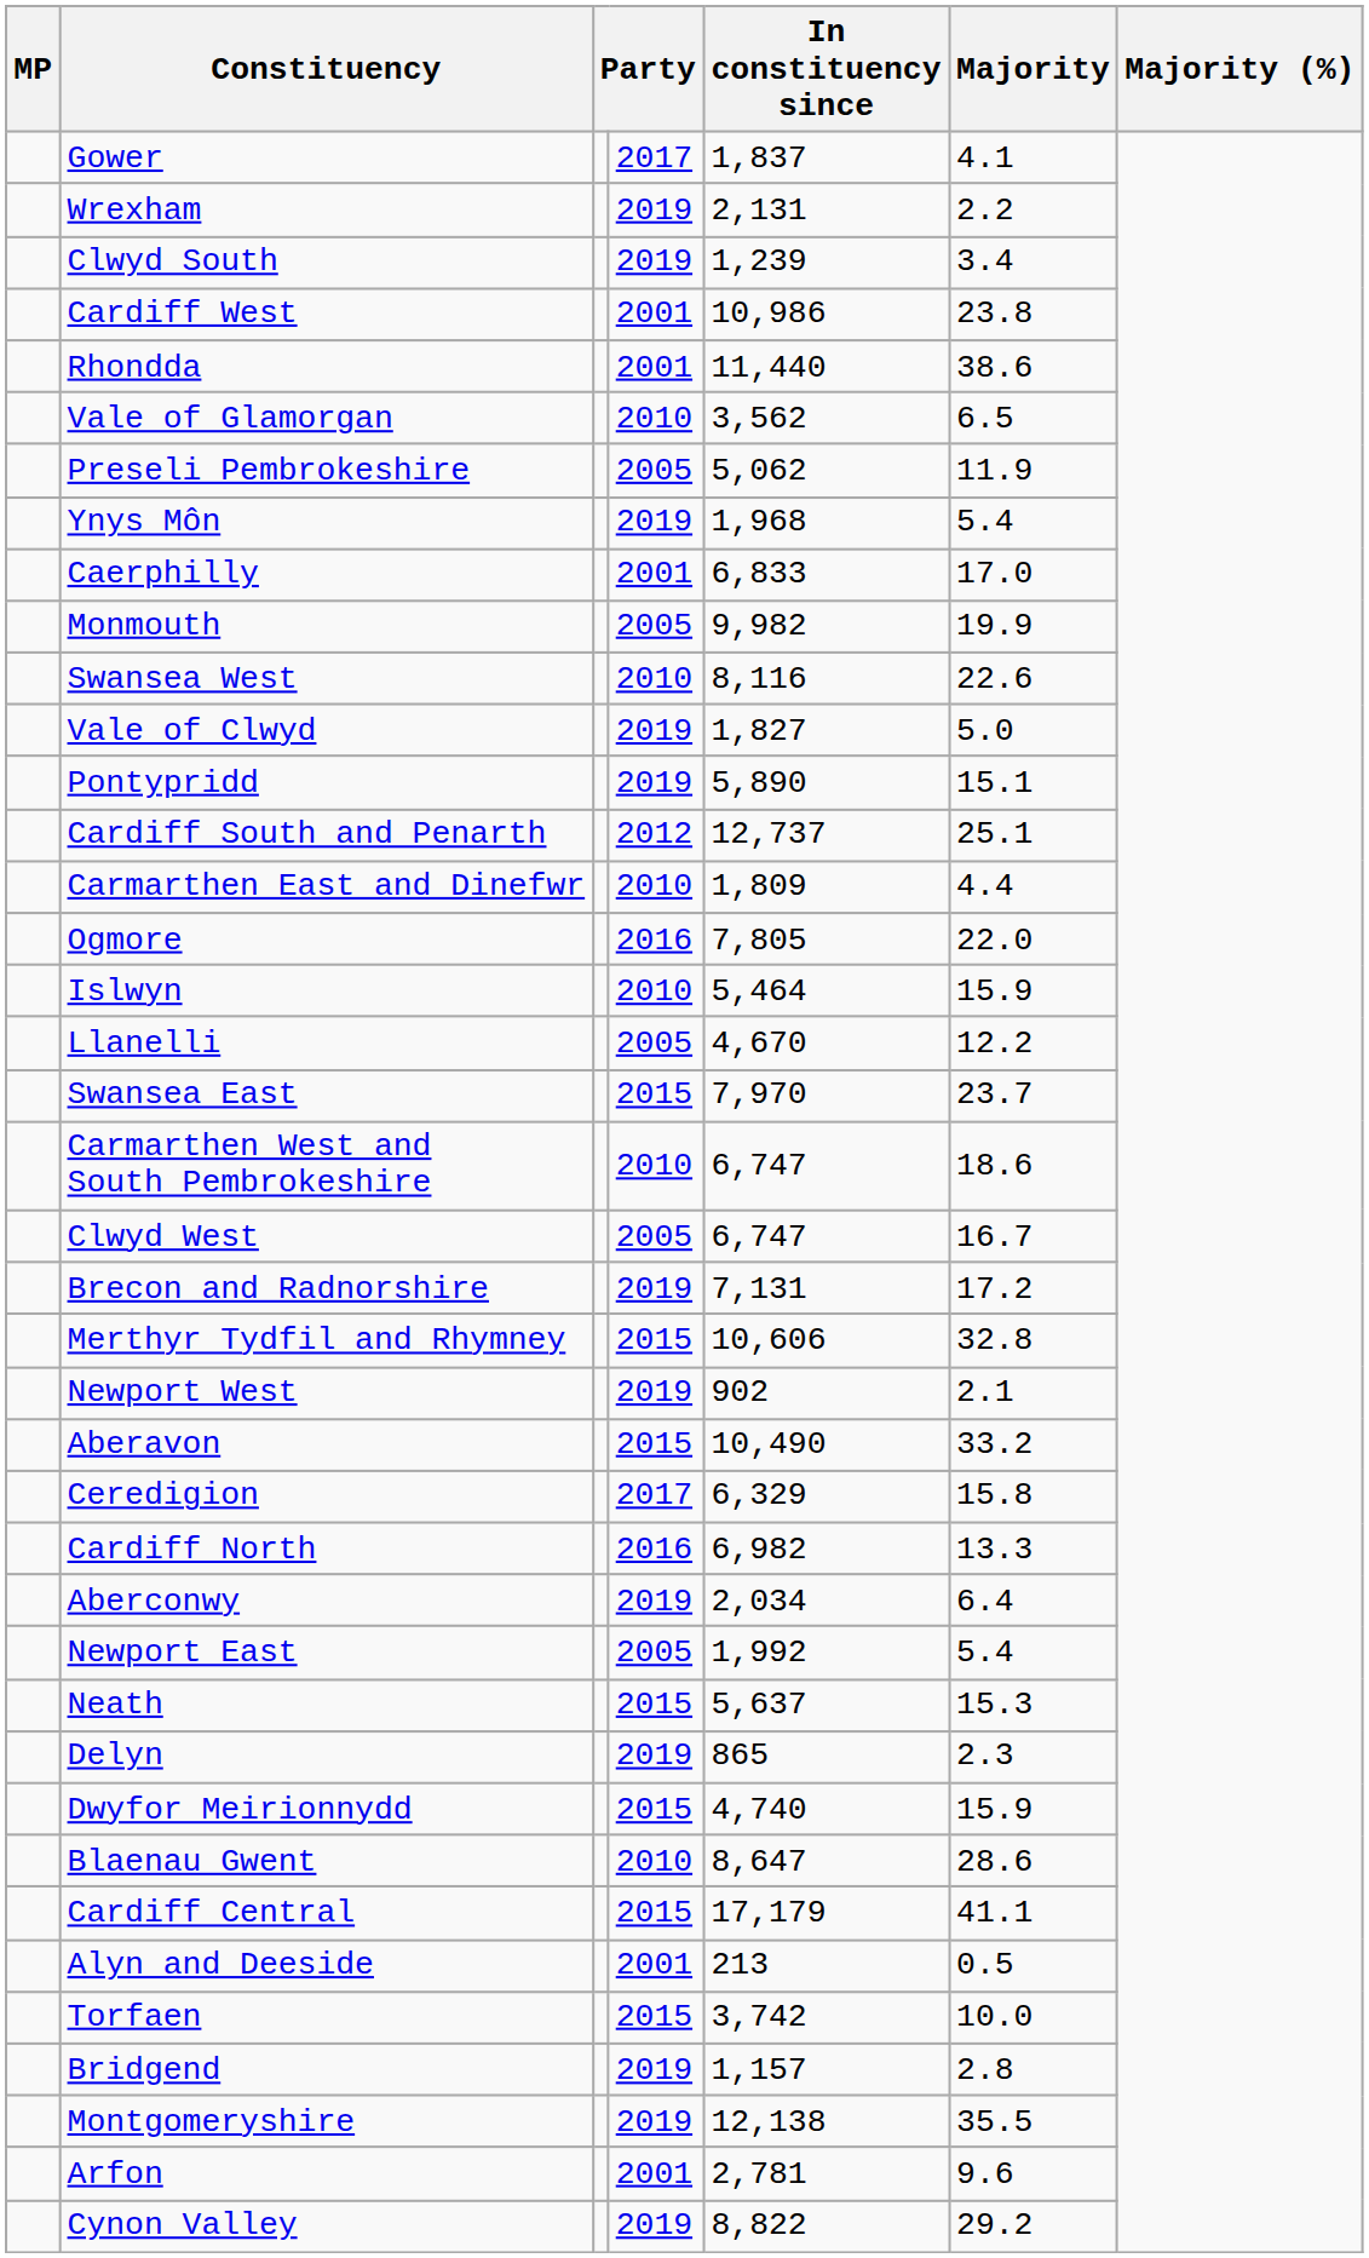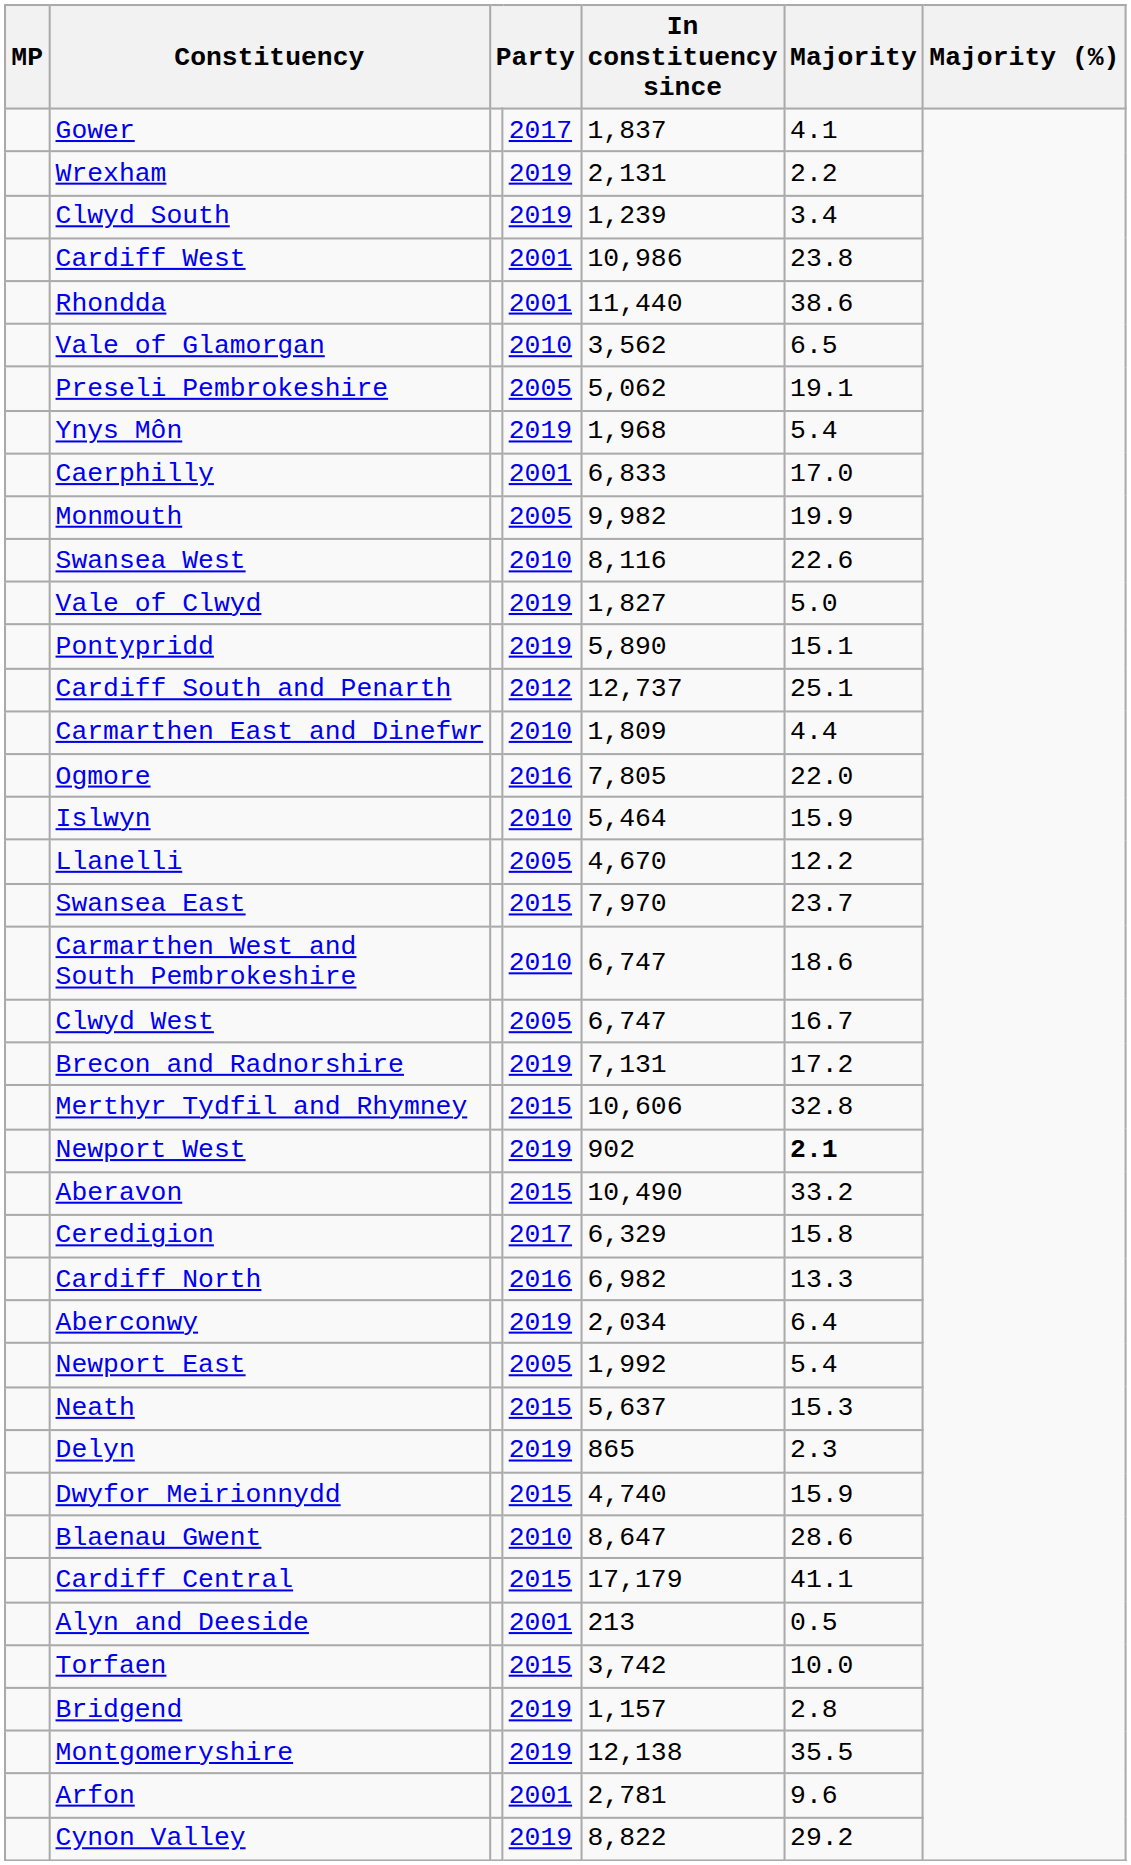 <table class="wikitable sortable">
 <tr>
 <th>MP</th>
 <th>Constituency</th>
 <th colspan=2>Party</th>
 <th>In<br>constituency<br>since</th>
 <th>Majority</th>
 <th>Majority (%)</th>
 </tr>
 <tr>
 <td></td>
 <td><a href='#'>Gower</a></td>
 <td></td>
 <td><a href='#'>2017</a></td>
 <td>1,837</td>
 <td>4.1</td>
 </tr>
 <tr>
 <td></td>
 <td><a href='#'>Wrexham</a></td>
 <td></td>
 <td><a href='#'>2019</a></td>
 <td>2,131</td>
 <td>2.2</td>
 </tr>
 <tr>
 <td></td>
 <td><a href='#'>Clwyd South</a></td>
 <td></td>
 <td><a href='#'>2019</a></td>
 <td>1,239</td>
 <td>3.4</td>
 </tr>
 <tr>
 <td></td>
 <td><a href='#'>Cardiff West</a></td>
 <td></td>
 <td><a href='#'>2001</a></td>
 <td>10,986</td>
 <td>23.8</td>
 </tr>
 <tr>
 <td></td>
 <td><a href='#'>Rhondda</a></td>
 <td></td>
 <td><a href='#'>2001</a></td>
 <td>11,440</td>
 <td>38.6</td>
 </tr>
 <tr>
 <td></td>
 <td><a href='#'>Vale of Glamorgan</a></td>
 <td></td>
 <td><a href='#'>2010</a></td>
 <td>3,562</td>
 <td>6.5</td>
 </tr>
 <tr>
 <td></td>
 <td><a href='#'>Preseli Pembrokeshire</a></td>
 <td></td>
 <td><a href='#'>2005</a></td>
 <td>5,062</td>
-<td>11.9</td>
+<td>19.1</td>
 </tr>
 <tr>
 <td></td>
 <td><a href='#'>Ynys Môn</a></td>
 <td></td>
 <td><a href='#'>2019</a></td>
 <td>1,968</td>
 <td>5.4</td>
 </tr>
 <tr>
 <td></td>
 <td><a href='#'>Caerphilly</a></td>
 <td></td>
 <td><a href='#'>2001</a></td>
 <td>6,833</td>
 <td>17.0</td>
 </tr>
 <tr>
 <td></td>
 <td><a href='#'>Monmouth</a></td>
 <td></td>
 <td><a href='#'>2005</a></td>
 <td>9,982</td>
 <td>19.9</td>
 </tr>
 <tr>
 <td></td>
 <td><a href='#'>Swansea West</a></td>
 <td></td>
 <td><a href='#'>2010</a></td>
 <td>8,116</td>
 <td>22.6</td>
 </tr>
 <tr>
 <td></td>
 <td><a href='#'>Vale of Clwyd</a></td>
 <td></td>
 <td><a href='#'>2019</a></td>
 <td>1,827</td>
 <td>5.0</td>
 </tr>
 <tr>
 <td></td>
 <td><a href='#'>Pontypridd</a></td>
 <td></td>
 <td><a href='#'>2019</a></td>
 <td>5,890</td>
 <td>15.1</td>
 </tr>
 <tr>
 <td></td>
 <td><a href='#'>Cardiff South and Penarth</a></td>
 <td></td>
 <td><a href='#'>2012</a></td>
 <td>12,737</td>
 <td>25.1</td>
 </tr>
 <tr>
 <td></td>
 <td><a href='#'>Carmarthen East and Dinefwr</a></td>
 <td></td>
 <td><a href='#'>2010</a></td>
 <td>1,809</td>
 <td>4.4</td>
 </tr>
 <tr>
 <td></td>
 <td><a href='#'>Ogmore</a></td>
 <td></td>
 <td><a href='#'>2016</a></td>
 <td>7,805</td>
 <td>22.0</td>
 </tr>
 <tr>
 <td></td>
 <td><a href='#'>Islwyn</a></td>
 <td></td>
 <td><a href='#'>2010</a></td>
 <td>5,464</td>
 <td>15.9</td>
 </tr>
 <tr>
 <td></td>
 <td><a href='#'>Llanelli</a></td>
 <td></td>
 <td><a href='#'>2005</a></td>
 <td>4,670</td>
 <td>12.2</td>
 </tr>
 <tr>
 <td></td>
 <td><a href='#'>Swansea East</a></td>
 <td></td>
 <td><a href='#'>2015</a></td>
 <td>7,970</td>
 <td>23.7</td>
 </tr>
 <tr>
 <td></td>
 <td><a href='#'>Carmarthen West and<br> South Pembrokeshire</a></td>
 <td></td>
 <td><a href='#'>2010</a></td>
 <td>6,747</td>
 <td>18.6</td>
 </tr>
 <tr>
 <td></td>
 <td><a href='#'>Clwyd West</a></td>
 <td></td>
 <td><a href='#'>2005</a></td>
 <td>6,747</td>
 <td>16.7</td>
 </tr>
 <tr>
 <td></td>
 <td><a href='#'>Brecon and Radnorshire</a></td>
 <td></td>
 <td><a href='#'>2019</a></td>
 <td>7,131</td>
 <td>17.2</td>
 </tr>
 <tr>
 <td></td>
 <td><a href='#'>Merthyr Tydfil and Rhymney</a></td>
 <td></td>
 <td><a href='#'>2015</a></td>
 <td>10,606</td>
 <td>32.8</td>
 </tr>
 <tr>
 <td></td>
 <td><a href='#'>Newport West</a></td>
 <td></td>
 <td><a href='#'>2019</a></td>
 <td>902</td>
-<td>2.1</td>
+<td><strong>2.1</strong></td>
 </tr>
 <tr>
 <td></td>
 <td><a href='#'>Aberavon</a></td>
 <td></td>
 <td><a href='#'>2015</a></td>
 <td>10,490</td>
 <td>33.2</td>
 </tr>
 <tr>
 <td></td>
 <td><a href='#'>Ceredigion</a></td>
 <td></td>
 <td><a href='#'>2017</a></td>
 <td>6,329</td>
 <td>15.8</td>
 </tr>
 <tr>
 <td></td>
 <td><a href='#'>Cardiff North</a></td>
 <td></td>
 <td><a href='#'>2016</a></td>
 <td>6,982</td>
 <td>13.3</td>
 </tr>
 <tr>
 <td></td>
 <td><a href='#'>Aberconwy</a></td>
 <td></td>
 <td><a href='#'>2019</a></td>
 <td>2,034</td>
 <td>6.4</td>
 </tr>
 <tr>
 <td></td>
 <td><a href='#'>Newport East</a></td>
 <td></td>
 <td><a href='#'>2005</a></td>
 <td>1,992</td>
 <td>5.4</td>
 </tr>
 <tr>
 <td></td>
 <td><a href='#'>Neath</a></td>
 <td></td>
 <td><a href='#'>2015</a></td>
 <td>5,637</td>
 <td>15.3</td>
 </tr>
 <tr>
 <td></td>
 <td><a href='#'>Delyn</a></td>
 <td></td>
 <td><a href='#'>2019</a></td>
 <td>865</td>
 <td>2.3</td>
 </tr>
 <tr>
 <td></td>
 <td><a href='#'>Dwyfor Meirionnydd</a></td>
 <td></td>
 <td><a href='#'>2015</a></td>
 <td>4,740</td>
 <td>15.9</td>
 </tr>
 <tr>
 <td></td>
 <td><a href='#'>Blaenau Gwent</a></td>
 <td></td>
 <td><a href='#'>2010</a></td>
 <td>8,647</td>
 <td>28.6</td>
 </tr>
 <tr>
 <td></td>
 <td><a href='#'>Cardiff Central</a></td>
 <td></td>
 <td><a href='#'>2015</a></td>
 <td>17,179</td>
 <td>41.1</td>
 </tr>
 <tr>
 <td></td>
 <td><a href='#'>Alyn and Deeside</a></td>
 <td></td>
 <td><a href='#'>2001</a></td>
 <td>213</td>
 <td>0.5</td>
 </tr>
 <tr>
 <td></td>
 <td><a href='#'>Torfaen</a></td>
 <td></td>
 <td><a href='#'>2015</a></td>
 <td>3,742</td>
 <td>10.0</td>
 </tr>
 <tr>
 <td></td>
 <td><a href='#'>Bridgend</a></td>
 <td></td>
 <td><a href='#'>2019</a></td>
 <td>1,157</td>
 <td>2.8</td>
 </tr>
 <tr>
 <td></td>
 <td><a href='#'>Montgomeryshire</a></td>
 <td></td>
 <td><a href='#'>2019</a></td>
 <td>12,138</td>
 <td>35.5</td>
 </tr>
 <tr>
 <td></td>
 <td><a href='#'>Arfon</a></td>
 <td></td>
 <td><a href='#'>2001</a></td>
 <td>2,781</td>
 <td>9.6</td>
 </tr>
 <tr>
 <td></td>
 <td><a href='#'>Cynon Valley</a></td>
 <td></td>
 <td><a href='#'>2019</a></td>
 <td>8,822</td>
 <td>29.2</td>
 </tr>
 </table>
